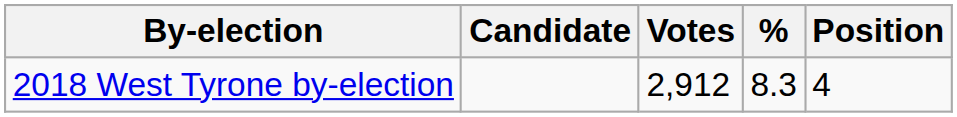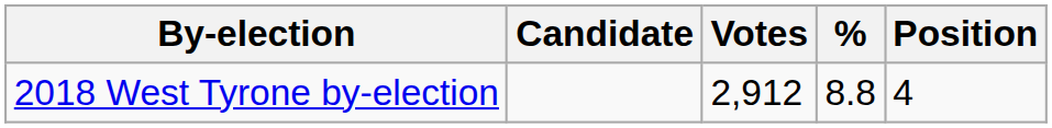 <table class="wikitable sortable">
 <tr>
 <th>By-election</th>
 <th>Candidate</th>
 <th>Votes</th>
 <th>%</th>
 <th>Position</th>
 </tr>
 <tr>
 <td><a href='#'>2018 West Tyrone by-election</a></td>
 <td></td>
 <td>2,912</td>
-<td>8.3</td>
+<td>8.8</td>
 <td>4</td>
 </tr>
 </table>
